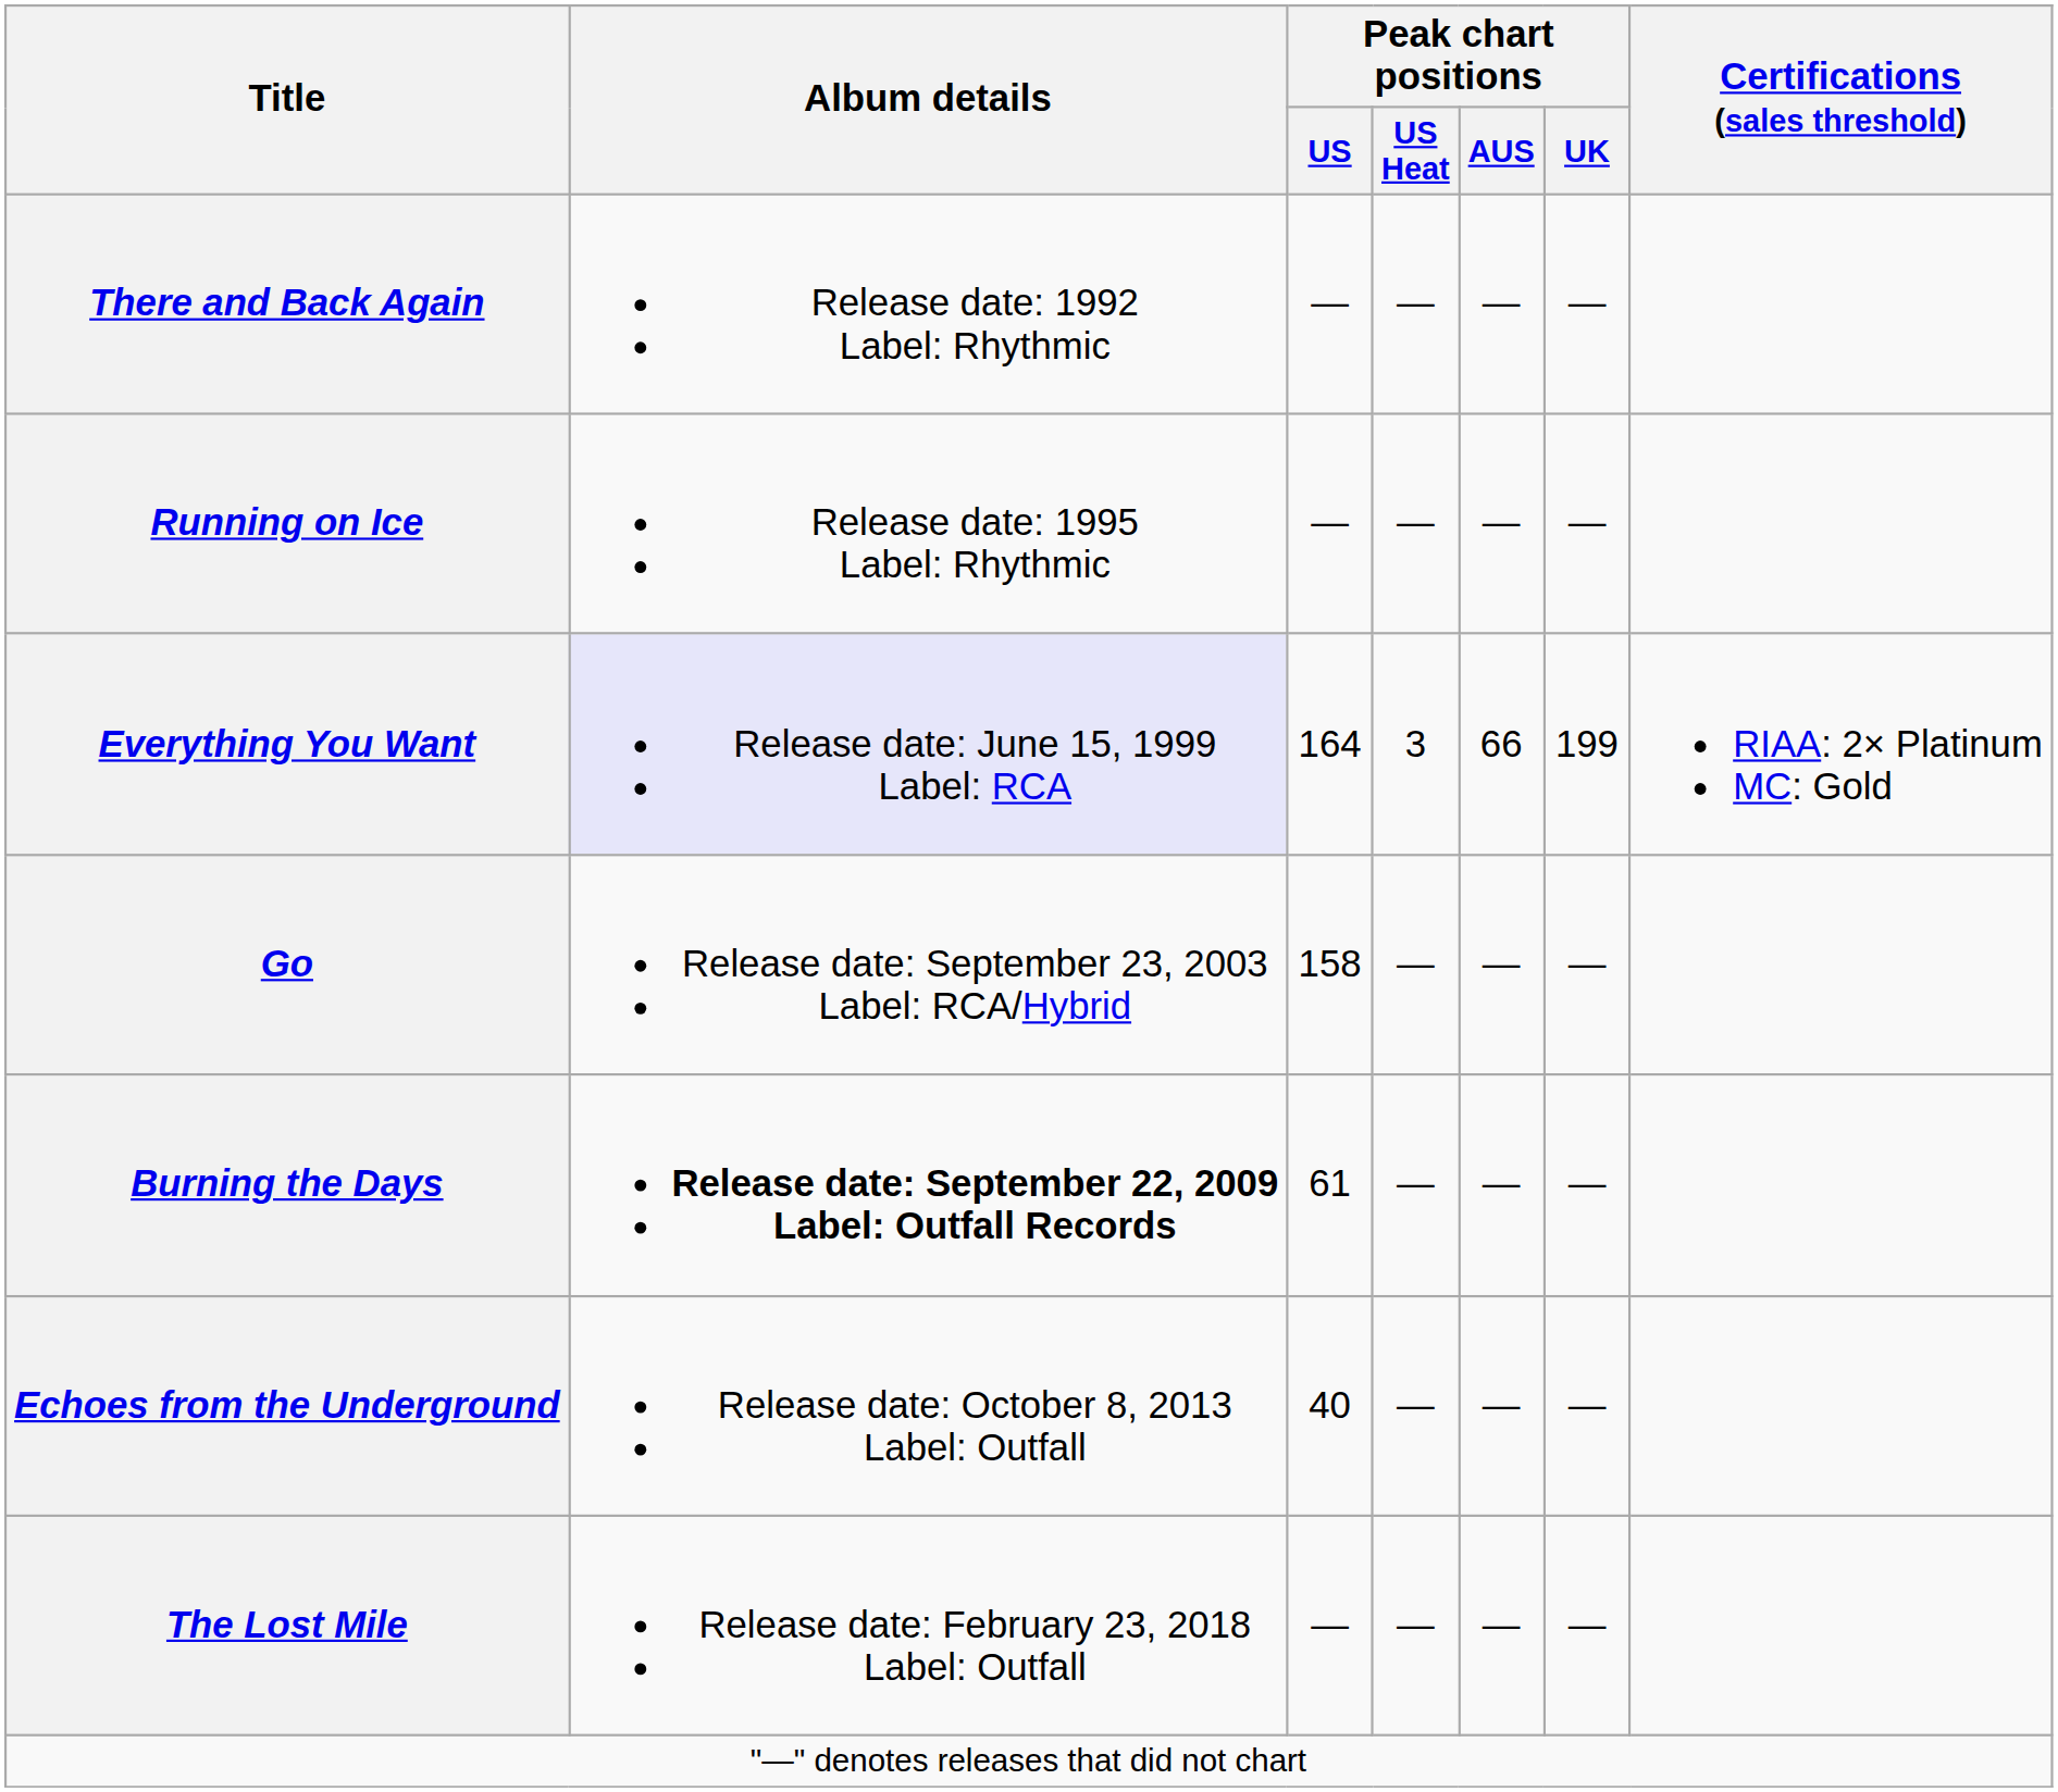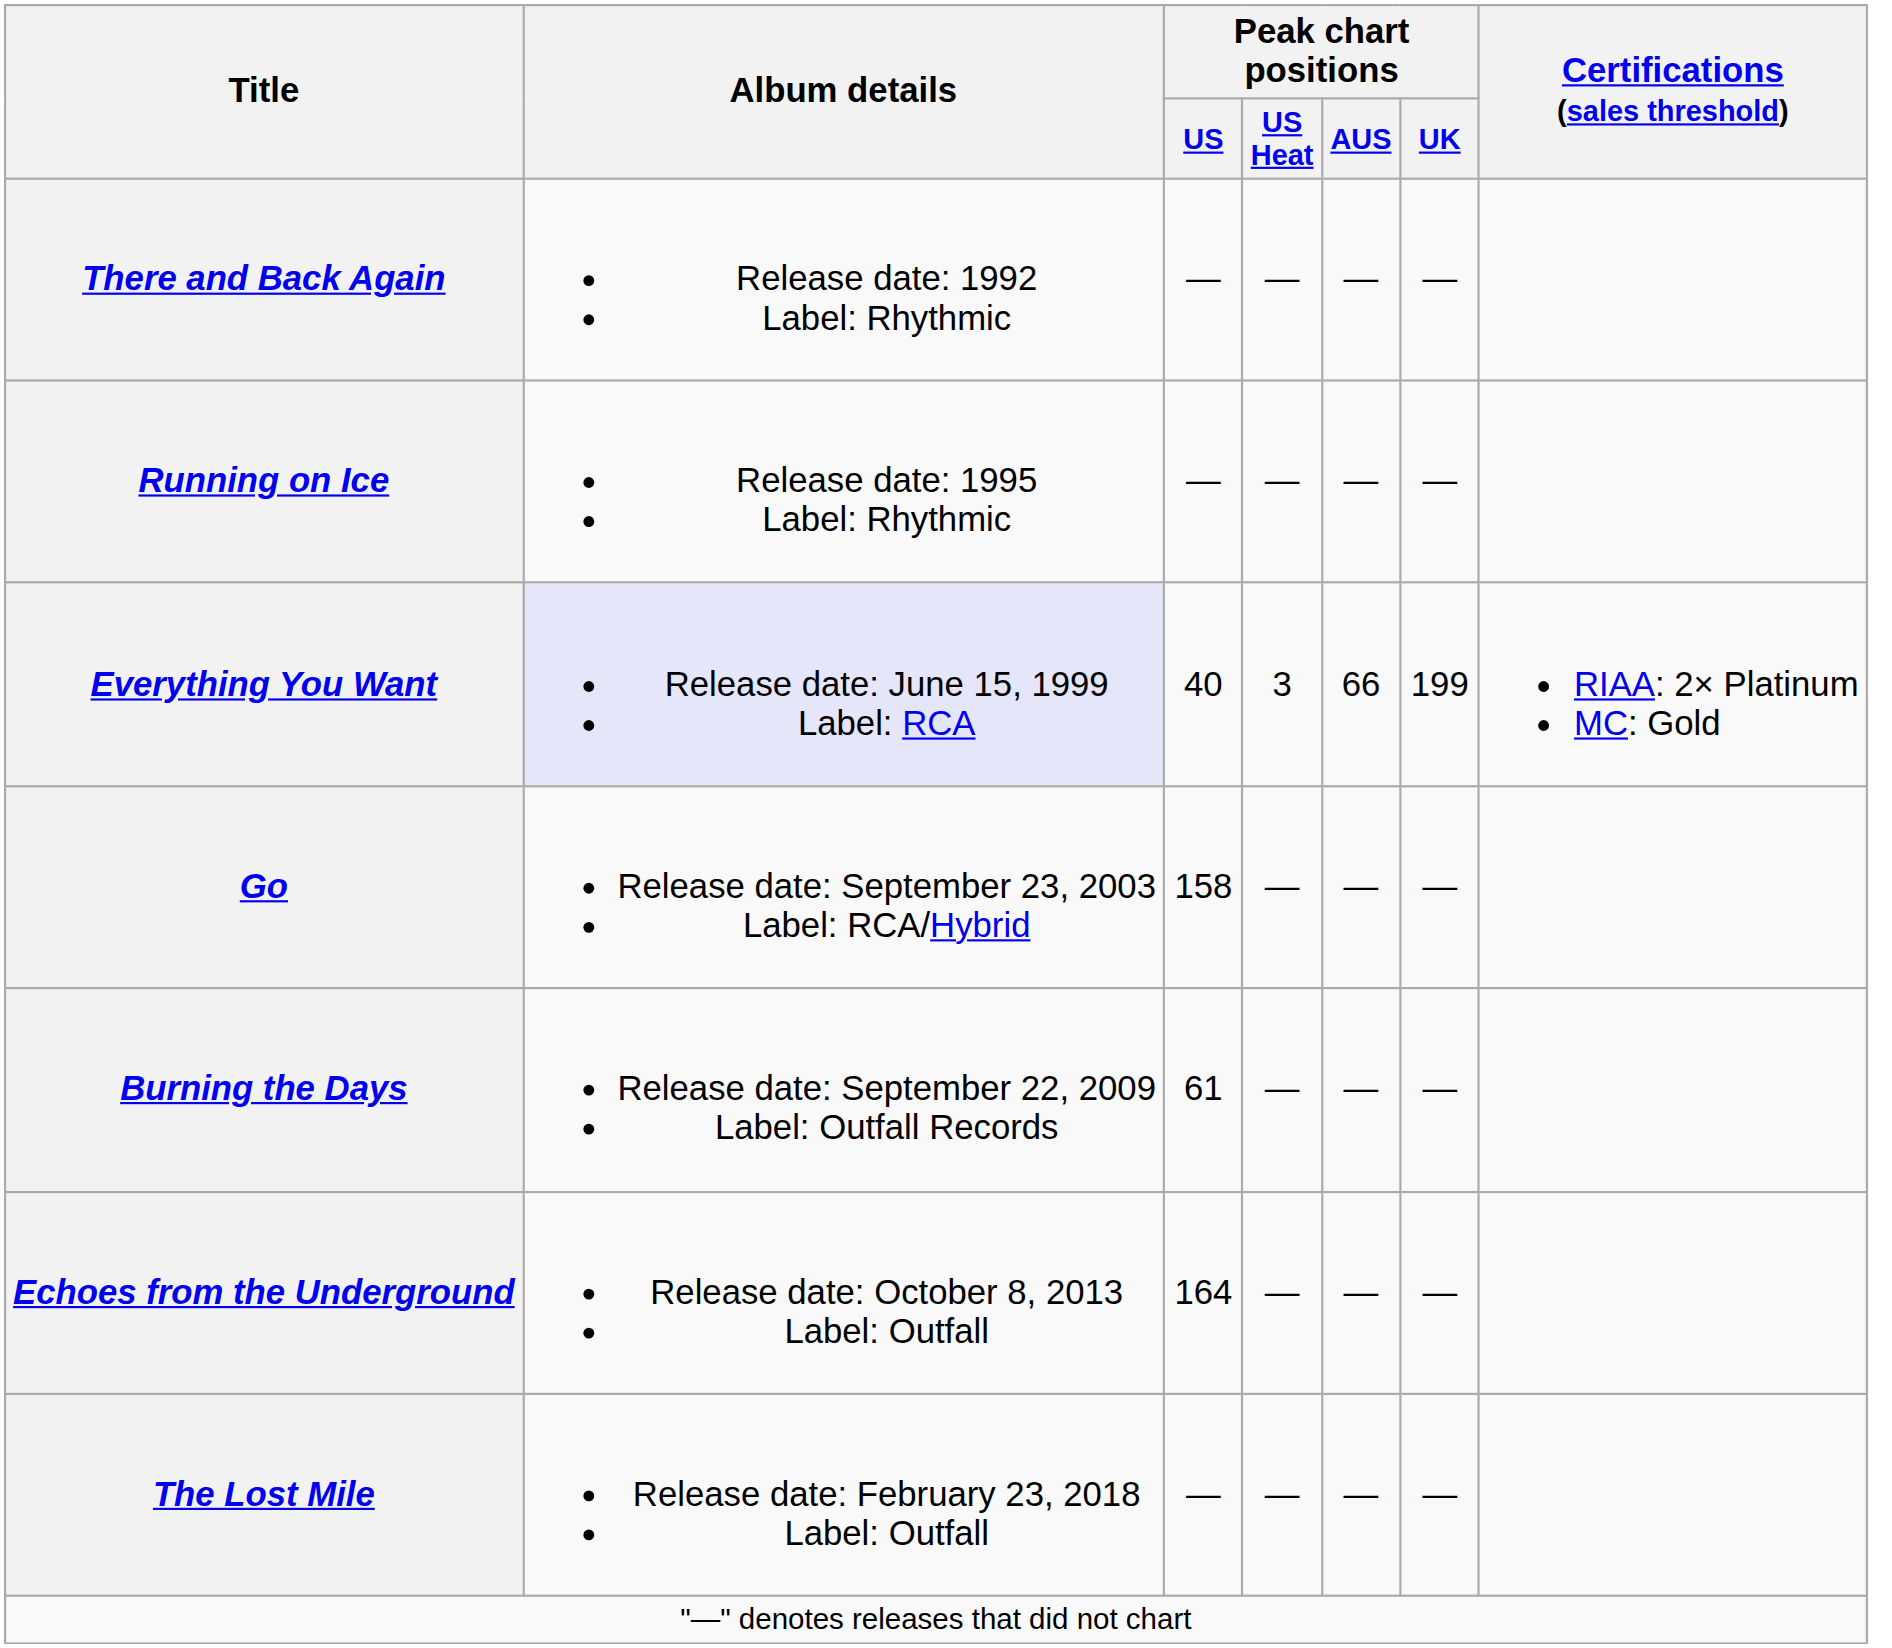 <table class="wikitable plainrowheaders" style="text-align:center;">
 <tr>
 <th scope="col" rowspan="2">Title</th>
 <th scope="col" rowspan="2">Album details</th>
 <th scope="col" colspan="4">Peak chart positions</th>
 <th scope="col" rowspan="2"><a href='#'>Certifications</a><br><small>(<a href='#'>sales threshold</a>)</small></th>
 </tr>
 <tr style="font-size:smaller;">
 <th scope="col" style="width:30px;"><a href='#'>US</a><br></th>
 <th scope="col" style="width:30px;"><a href='#'>US Heat</a><br></th>
 <th scope="col" style="width:30px;"><a href='#'>AUS</a><br></th>
 <th scope="col" style="width:30px;"><a href='#'>UK</a><br></th>
 </tr>
 <tr>
 <th scope="row"><em><a href='#'>There and Back Again</a></em></th>
 <td><br><ul><li>Release date: 1992</li><li>Label: Rhythmic</li></ul></td>
 <td>—</td>
 <td>—</td>
 <td>—</td>
 <td>—</td>
 <td></td>
 </tr>
 <tr>
 <th scope="row"><em><a href='#'>Running on Ice</a></em></th>
 <td><br><ul><li>Release date: 1995</li><li>Label: Rhythmic</li></ul></td>
 <td>—</td>
 <td>—</td>
 <td>—</td>
 <td>—</td>
 <td></td>
 </tr>
 <tr>
 <th scope="row"><em><a href='#'>Everything You Want</a></em></th>
 <td style="background: lavender;"><br><ul><li>Release date: June 15, 1999</li><li>Label: <a href='#'>RCA</a></li></ul></td>
-<td>164</td>
+<td>40</td>
 <td>3</td>
 <td>66</td>
 <td>199</td>
 <td style="text-align:left;"><br><ul><li><a href='#'>RIAA</a>: 2× Platinum</li><li><a href='#'>MC</a>: Gold</li></ul></td>
 </tr>
 <tr>
 <th scope="row"><em><a href='#'>Go</a></em></th>
 <td><br><ul><li>Release date: September 23, 2003</li><li>Label: RCA/<a href='#'>Hybrid</a></li></ul></td>
 <td>158</td>
 <td>—</td>
 <td>—</td>
 <td>—</td>
 <td></td>
 </tr>
 <tr>
 <th scope="row"><em><a href='#'>Burning the Days</a></em></th>
-<td><strong><br><ul><li>Release date: September 22, 2009</li><li>Label: Outfall Records</li></ul></strong></td>
+<td><br><ul><li>Release date: September 22, 2009</li><li>Label: Outfall Records</li></ul></td>
 <td>61</td>
 <td>—</td>
 <td>—</td>
 <td>—</td>
 <td></td>
 </tr>
 <tr>
 <th scope="row"><em><a href='#'>Echoes from the Underground</a></em></th>
 <td><br><ul><li>Release date: October 8, 2013</li><li>Label: Outfall</li></ul></td>
-<td>40</td>
+<td>164</td>
 <td>—</td>
 <td>—</td>
 <td>—</td>
 <td></td>
 </tr>
 <tr>
 <th scope="row"><em><a href='#'>The Lost Mile</a></em></th>
 <td><br><ul><li>Release date: February 23, 2018</li><li>Label: Outfall</li></ul></td>
 <td>—</td>
 <td>—</td>
 <td>—</td>
 <td>—</td>
 <td></td>
 </tr>
 <tr>
 <td colspan="10" style="font-size:85%">"—" denotes releases that did not chart</td>
 </tr>
 </table>
